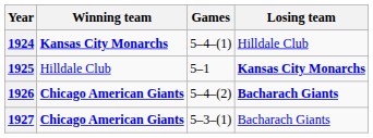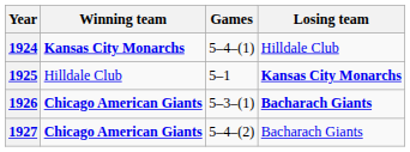 <table class="wikitable sortable plainrowheaders" style="font-size:1.00em; line-height:1.5em;">
 <tr>
 <th scope="col">Year</th>
 <th scope="col">Winning team</th>
 <th scope="col" class="unsortable">Games</th>
 <th scope="col">Losing team</th>
 </tr>
 <tr>
 <th scope="row" style="text-align:center"><a href='#'>1924</a></th>
 <td align="left" style="background:"><strong><a href='#'>Kansas City Monarchs</a></strong></td>
 <td>5–4–(1)</td>
 <td align="left" style="background:"><a href='#'>Hilldale Club</a></td>
 </tr>
 <tr>
 <th scope="row" style="text-align:center"><a href='#'>1925</a></th>
 <td align="left" style="background:"><a href='#'>Hilldale Club</a></td>
 <td>5–1</td>
 <td align="left" style="background:"><strong><a href='#'>Kansas City Monarchs</a></strong></td>
 </tr>
 <tr>
 <th scope="row" style="text-align:center"><a href='#'>1926</a></th>
 <td align="left" style="background:"><strong><a href='#'>Chicago American Giants</a></strong></td>
-<td>5–4–(2)</td>
+<td>5–3–(1)</td>
 <td align="left" style="background:"><strong><a href='#'>Bacharach Giants</a></strong></td>
 </tr>
 <tr>
 <th scope="row" style="text-align:center"><a href='#'>1927</a></th>
 <td align="left" style="background:"><strong><a href='#'>Chicago American Giants</a></strong></td>
-<td>5–3–(1)</td>
+<td>5–4–(2)</td>
 <td align="left" style="background:"><a href='#'>Bacharach Giants</a></td>
 </tr>
 </table>
